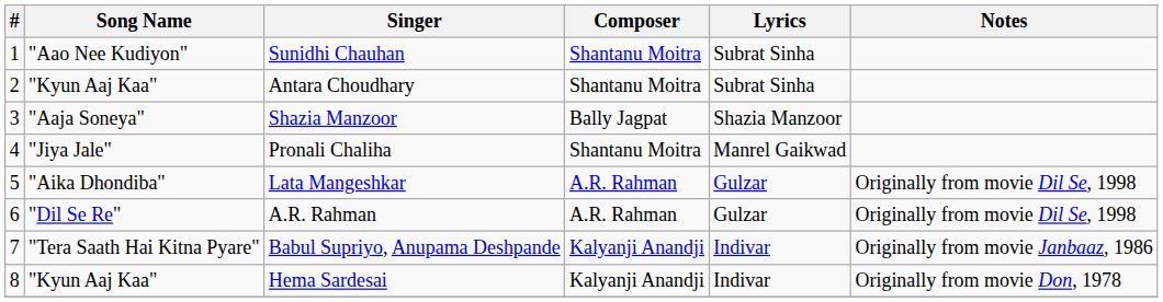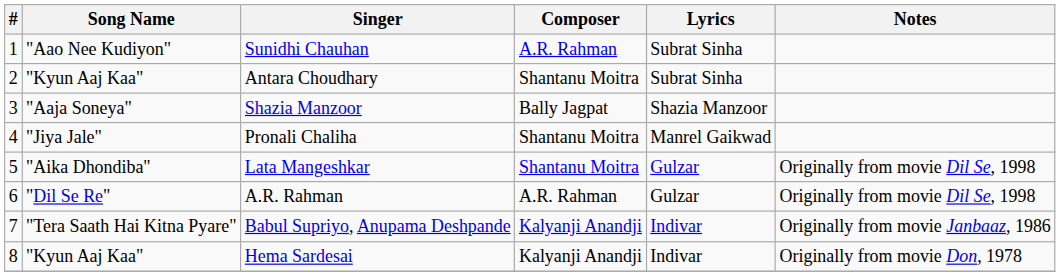 <table class="wikitable" style="font-size:95%;">
 <tr>
 <th>#</th>
 <th>Song Name</th>
 <th>Singer</th>
 <th>Composer</th>
 <th>Lyrics</th>
 <th>Notes</th>
 </tr>
 <tr>
 <td>1</td>
 <td>"Aao Nee Kudiyon"</td>
 <td><a href='#'>Sunidhi Chauhan</a></td>
-<td><a href='#'>Shantanu Moitra</a></td>
+<td><a href='#'>A.R. Rahman</a></td>
 <td>Subrat Sinha</td>
 <td></td>
 </tr>
 <tr>
 <td>2</td>
 <td>"Kyun Aaj Kaa"</td>
 <td>Antara Choudhary</td>
 <td>Shantanu Moitra</td>
 <td>Subrat Sinha</td>
 <td></td>
 </tr>
 <tr>
 <td>3</td>
 <td>"Aaja Soneya"</td>
 <td><a href='#'>Shazia Manzoor</a></td>
 <td>Bally Jagpat</td>
 <td>Shazia Manzoor</td>
 <td></td>
 </tr>
 <tr>
 <td>4</td>
 <td>"Jiya Jale"</td>
 <td>Pronali Chaliha</td>
 <td>Shantanu Moitra</td>
 <td>Manrel Gaikwad</td>
 <td></td>
 </tr>
 <tr>
 <td>5</td>
 <td>"Aika Dhondiba"</td>
 <td><a href='#'>Lata Mangeshkar</a></td>
-<td><a href='#'>A.R. Rahman</a></td>
+<td><a href='#'>Shantanu Moitra</a></td>
 <td><a href='#'>Gulzar</a></td>
 <td>Originally from movie <em><a href='#'>Dil Se</a></em>, 1998</td>
 </tr>
 <tr>
 <td>6</td>
 <td>"<a href='#'>Dil Se Re</a>"</td>
 <td>A.R. Rahman</td>
 <td>A.R. Rahman</td>
 <td>Gulzar</td>
 <td>Originally from movie <em><a href='#'>Dil Se</a></em>, 1998</td>
 </tr>
 <tr>
 <td>7</td>
 <td>"Tera Saath Hai Kitna Pyare"</td>
 <td><a href='#'>Babul Supriyo</a>, <a href='#'>Anupama Deshpande</a></td>
 <td><a href='#'>Kalyanji Anandji</a></td>
 <td><a href='#'>Indivar</a></td>
 <td>Originally from movie <em><a href='#'>Janbaaz</a></em>, 1986</td>
 </tr>
 <tr>
 <td>8</td>
 <td>"Kyun Aaj Kaa"</td>
 <td><a href='#'>Hema Sardesai</a></td>
 <td>Kalyanji Anandji</td>
 <td>Indivar</td>
 <td>Originally from movie <em><a href='#'>Don</a></em>, 1978</td>
 </tr>
 <tr>
 </tr>
 </table>
